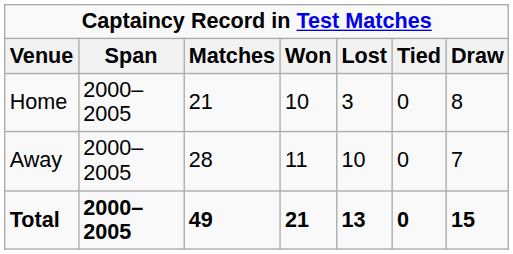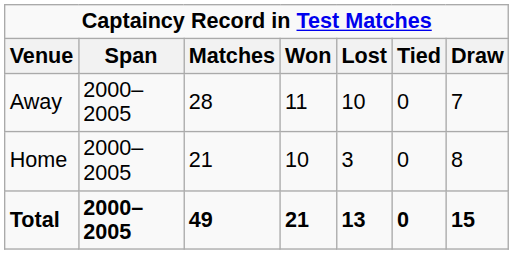 <table class="wikitable" style="text-align:left; width:60%;">
 <tr>
 <td colspan="7" style="text-align:center;"><strong>Captaincy Record in <a href='#'>Test Matches</a></strong></td>
 </tr>
 <tr>
 <th>Venue</th>
 <th>Span</th>
 <th>Matches</th>
 <th>Won</th>
 <th>Lost</th>
 <th>Tied</th>
 <th>Draw</th>
 </tr>
 <tr>
+<td>Away</td>
+<td>2000–2005</td>
+<td>28</td>
+<td>11</td>
+<td>10</td>
+<td>0</td>
+<td>7</td>
+</tr>
+<tr>
 <td>Home</td>
 <td>2000–2005</td>
 <td>21</td>
 <td>10</td>
 <td>3</td>
 <td>0</td>
 <td>8</td>
-</tr>
-<tr>
-<td>Away</td>
-<td>2000–2005</td>
-<td>28</td>
-<td>11</td>
-<td>10</td>
-<td>0</td>
-<td>7</td>
 </tr>
 <tr>
 <td><strong>Total</strong></td>
 <td><strong>2000–2005</strong></td>
 <td><strong>49</strong></td>
 <td><strong>21</strong></td>
 <td><strong>13</strong></td>
 <td><strong>0</strong></td>
 <td><strong>15</strong></td>
 </tr>
 </table>
